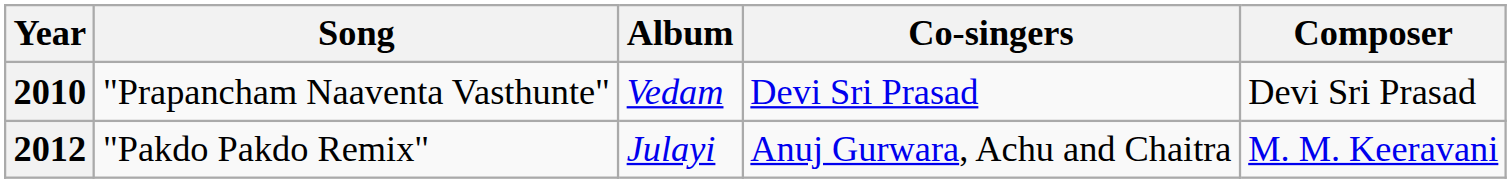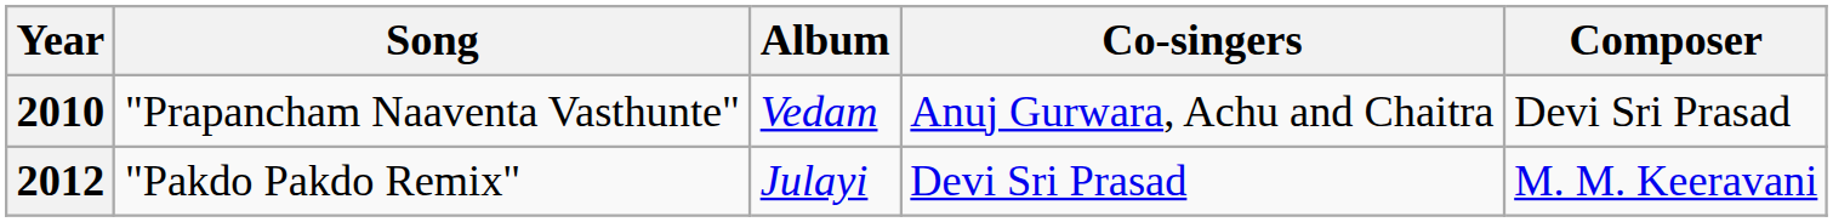 <table class="wikitable plainrowheaders">
 <tr>
 <th>Year</th>
 <th>Song</th>
 <th>Album</th>
 <th>Co-singers</th>
 <th>Composer</th>
 </tr>
 <tr>
 <th scope="row">2010</th>
 <td>"Prapancham Naaventa Vasthunte"</td>
 <td><a href='#'><em>Vedam</em></a></td>
-<td><a href='#'>Devi Sri Prasad</a></td>
+<td><a href='#'>Anuj Gurwara</a>, Achu and Chaitra</td>
 <td>Devi Sri Prasad</td>
 </tr>
 <tr>
 <th scope="row">2012</th>
 <td>"Pakdo Pakdo Remix"</td>
 <td><em><a href='#'>Julayi</a></em></td>
-<td><a href='#'>Anuj Gurwara</a>, Achu and Chaitra</td>
+<td><a href='#'>Devi Sri Prasad</a></td>
 <td><a href='#'>M. M. Keeravani</a></td>
 </tr>
 </table>
